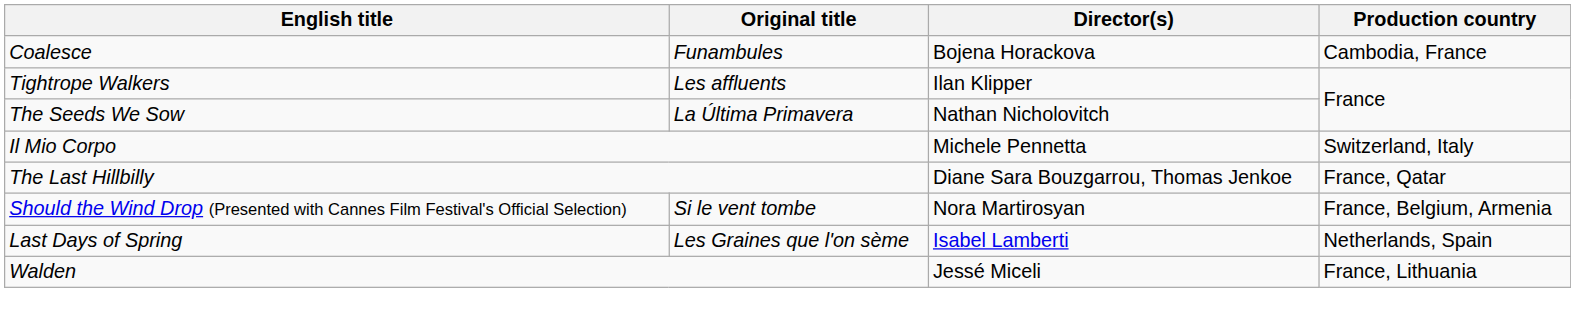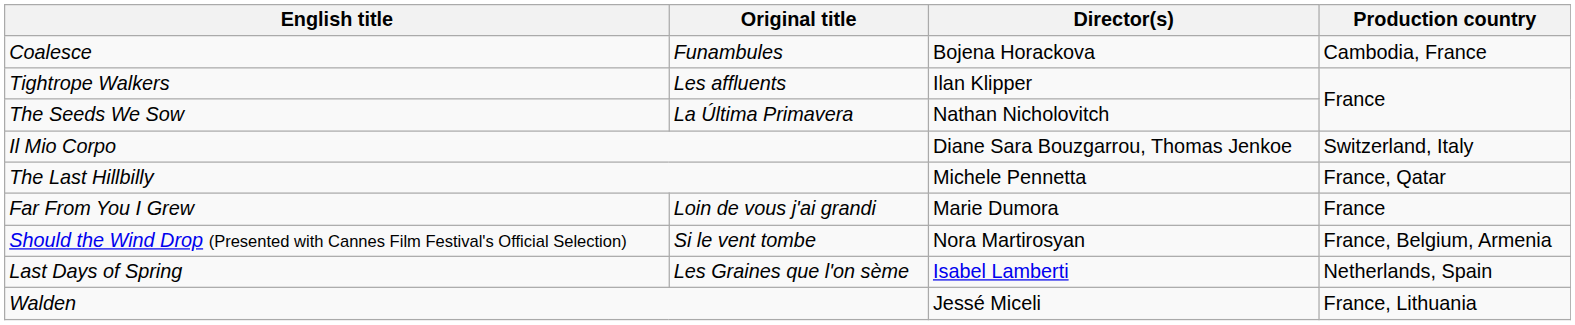 <table class="wikitable" style="width:100%; margin-bottom:2px" cellpadding="5">
 <tr>
 <th scope="col">English title</th>
 <th scope="col">Original title</th>
 <th scope="col">Director(s)</th>
 <th scope="col">Production country</th>
 </tr>
 <tr>
 <td><em>Coalesce</em></td>
 <td><em>Funambules</em></td>
 <td>Bojena Horackova</td>
 <td>Cambodia, France</td>
 </tr>
 <tr>
 <td><em>Tightrope Walkers</em></td>
 <td><em>Les affluents</em></td>
 <td>Ilan Klipper</td>
 <td rowspan="2">France</td>
 </tr>
 <tr>
 <td><em>The Seeds We Sow</em></td>
 <td><em>La Última Primavera</em></td>
 <td>Nathan Nicholovitch</td>
 </tr>
 <tr>
 <td colspan=2><em>Il Mio Corpo</em></td>
-<td>Michele Pennetta</td>
+<td>Diane Sara Bouzgarrou, Thomas Jenkoe</td>
 <td>Switzerland, Italy</td>
 </tr>
 <tr>
 <td colspan=2><em>The Last Hillbilly</em></td>
-<td>Diane Sara Bouzgarrou, Thomas Jenkoe</td>
+<td>Michele Pennetta</td>
 <td>France, Qatar</td>
+</tr>
+<tr>
+<td><em>Far From You I Grew</em></td>
+<td><em>Loin de vous j'ai grandi</em></td>
+<td>Marie Dumora</td>
+<td>France</td>
 </tr>
 <tr>
 <td><em><a href='#'>Should the Wind Drop</a></em> <small>(Presented with Cannes Film Festival's Official Selection)</small></td>
 <td><em>Si le vent tombe</em></td>
 <td>Nora Martirosyan</td>
 <td>France, Belgium, Armenia</td>
 </tr>
 <tr>
 <td><em>Last Days of Spring</em></td>
 <td><em>Les Graines que l'on sème</em></td>
 <td><a href='#'>Isabel Lamberti</a></td>
 <td>Netherlands, Spain</td>
 </tr>
 <tr>
 <td colspan=2><em>Walden</em></td>
 <td>Jessé Miceli</td>
 <td>France, Lithuania</td>
 </tr>
 </table>
